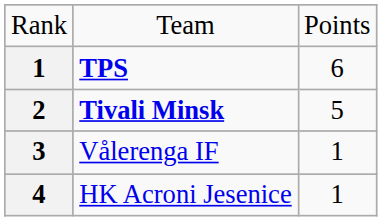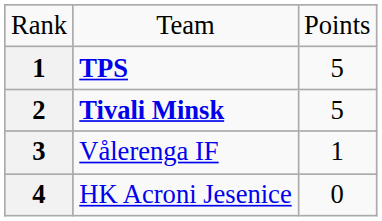 <table class="wikitable" style="text-align: center;">
 <tr>
 <td>Rank</td>
 <td>Team</td>
 <td>Points</td>
 </tr>
 <tr>
 <th>1</th>
 <td style="text-align: left;"> <strong><a href='#'>TPS</a></strong></td>
-<td>6</td>
+<td>5</td>
 </tr>
 <tr>
 <th>2</th>
 <td style="text-align: left;"> <strong><a href='#'>Tivali Minsk</a></strong></td>
 <td>5</td>
 </tr>
 <tr>
 <th>3</th>
 <td style="text-align: left;"> <a href='#'>Vålerenga IF</a></td>
 <td>1</td>
 </tr>
 <tr>
 <th>4</th>
 <td style="text-align: left;"> <a href='#'>HK Acroni Jesenice</a></td>
-<td>1</td>
+<td>0</td>
 </tr>
 </table>
